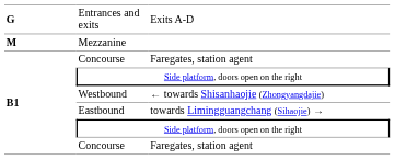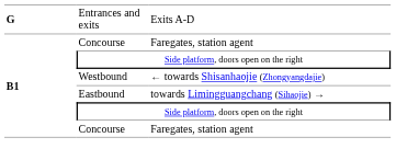 <table cellspacing=0 cellpadding=3>
 <tr>
 <td style="border-top:solid 1px gray;border-bottom:solid 1px gray;" width=100><strong>G</strong></td>
 <td style="border-top:solid 1px gray;border-bottom:solid 1px gray;" width=100>Entrances and exits</td>
 <td style="border-top:solid 1px gray;border-bottom:solid 1px gray;" width=350>Exits A-D</td>
-</tr>
-<tr>
-<td style="border-bottom:solid 1px gray;"><strong>M</strong></td>
-<td style="border-bottom:solid 1px gray;">Mezzanine</td>
-<td style="border-bottom:solid 1px gray;"></td>
 </tr>
 <tr>
 <td style="border-bottom:solid 1px gray;" rowspan=6><strong>B1</strong></td>
 <td>Concourse</td>
 <td>Faregates, station agent</td>
 </tr>
 <tr>
 <td style="border-top:solid 1px gray;border-right:solid 2px black;border-left:solid 2px black;border-bottom:solid 2px black;text-align:center;" colspan=2><small><a href='#'>Side platform</a>, doors open on the right</small></td>
 </tr>
 <tr>
 <td style="border-bottom:solid 1px gray;">Westbound</td>
 <td style="border-bottom:solid 1px gray;">←  towards <a href='#'>Shisanhaojie</a> <small>(<a href='#'>Zhongyangdajie</a>)</small></td>
 </tr>
 <tr>
 <td>Eastbound</td>
 <td>  towards <a href='#'>Limingguangchang</a> <small>(<a href='#'>Sihaojie</a>)</small> →</td>
 </tr>
 <tr>
 <td style="border-top:solid 2px black;border-right:solid 2px black;border-left:solid 2px black;border-bottom:solid 1px gray;text-align:center;" colspan=2><small><a href='#'>Side platform</a>, doors open on the right</small></td>
 </tr>
 <tr>
 <td style="border-bottom:solid 1px gray;">Concourse</td>
 <td style="border-bottom:solid 1px gray;">Faregates, station agent</td>
 </tr>
 </table>
